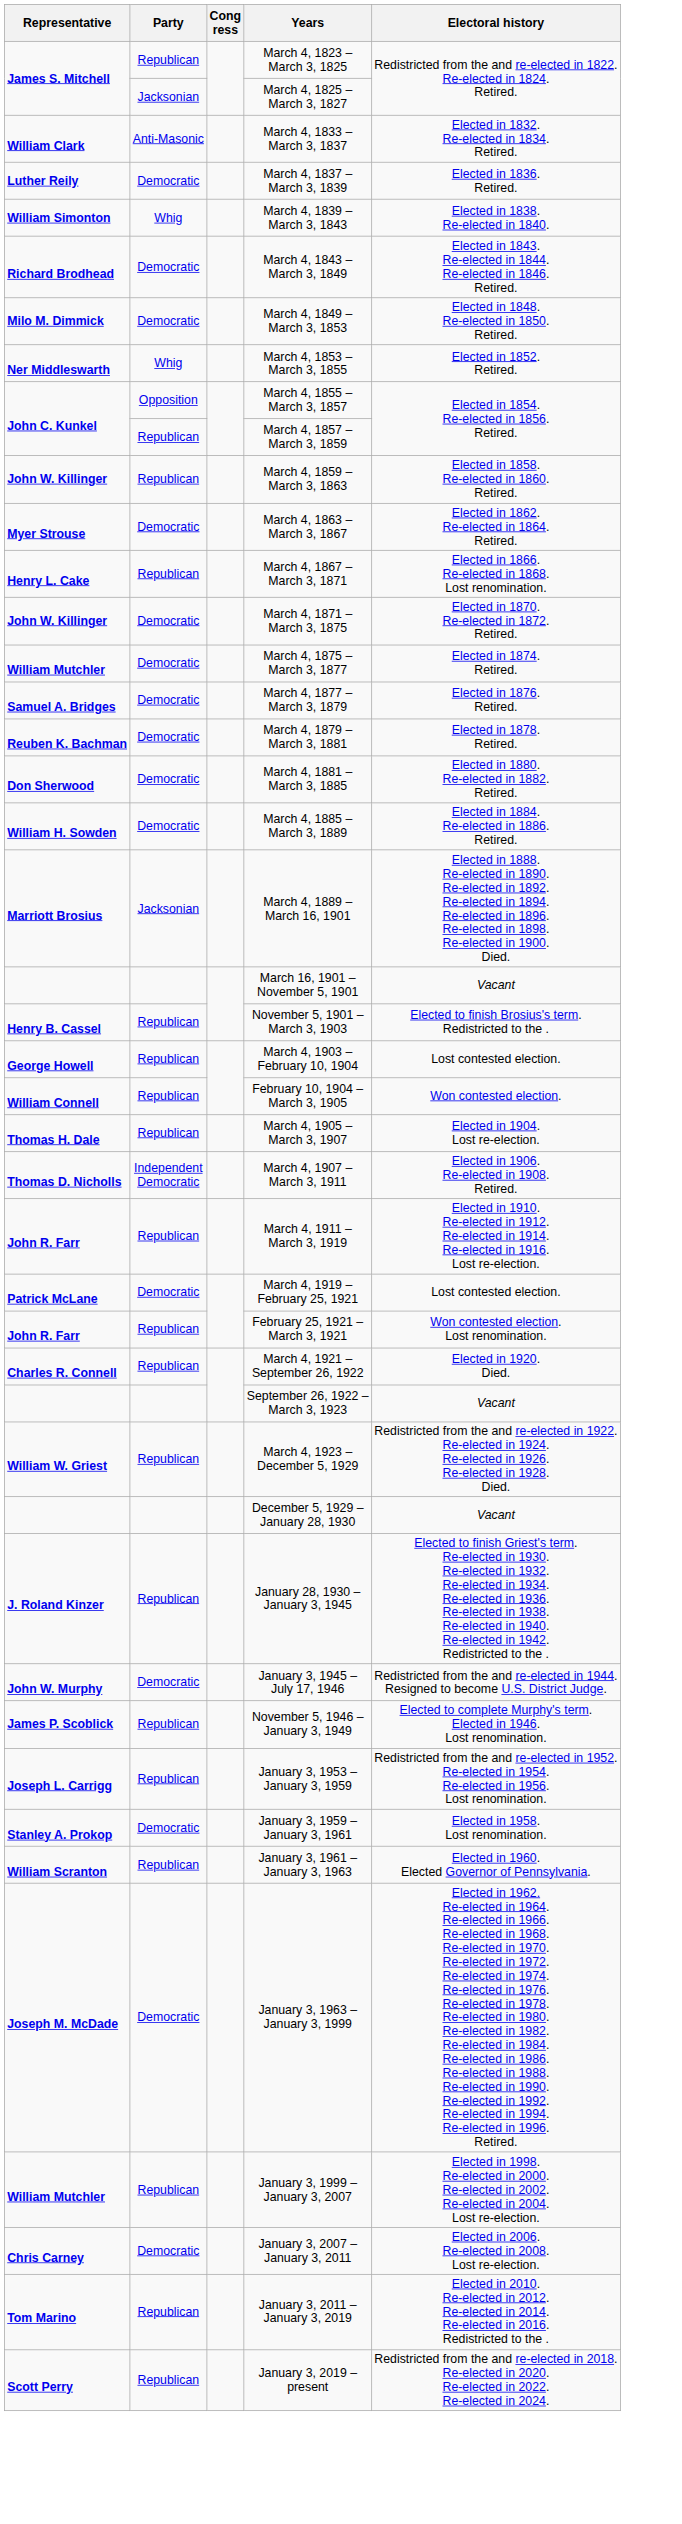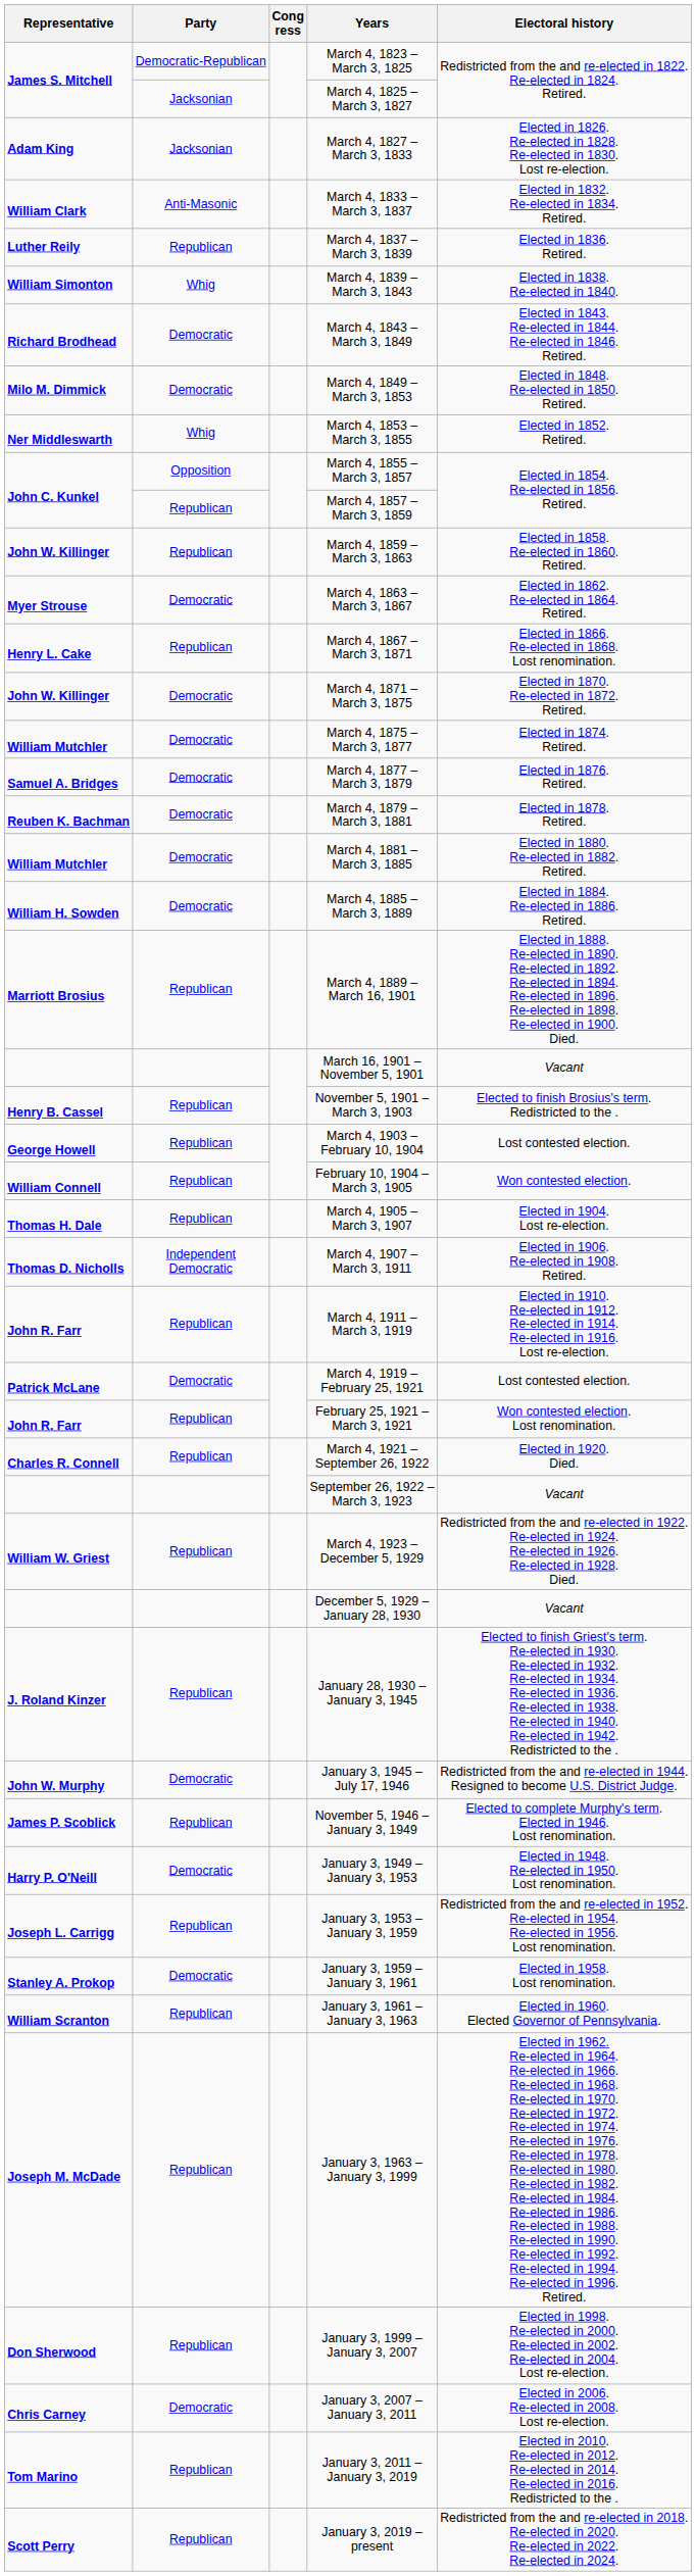 <table class=wikitable style="text-align:center">
 <tr style="height:3em">
 <th>Representative</th>
 <th>Party</th>
 <th>Cong<br>ress</th>
 <th>Years</th>
 <th>Electoral history</th>
 </tr>
 <tr style="height:3em">
 <td rowspan="2" align="left"><strong><a href='#'>James S. Mitchell</a></strong><br></td>
-<td><a href='#'>Republican</a></td>
+<td><a href='#'>Democratic-Republican</a></td>
 <td rowspan="2"></td>
 <td nowrap>March 4, 1823 –<br>March 3, 1825</td>
 <td rowspan=2>Redistricted from the  and <a href='#'>re-elected in 1822</a>.<br><a href='#'>Re-elected in 1824</a>.<br>Retired.</td>
 </tr>
 <tr style="height:3em">
 <td><a href='#'>Jacksonian</a></td>
 <td nowrap="">March 4, 1825 –<br>March 3, 1827</td>
+</tr>
+<tr style="height:3em">
+<td align="left"><strong><a href='#'>Adam King</a></strong><br></td>
+<td><a href='#'>Jacksonian</a></td>
+<td></td>
+<td nowrap>March 4, 1827 –<br>March 3, 1833</td>
+<td><a href='#'>Elected in 1826</a>.<br><a href='#'>Re-elected in 1828</a>.<br><a href='#'>Re-elected in 1830</a>.<br>Lost re-election.</td>
 </tr>
 <tr style="height:3em">
 <td align="left"><br><strong><a href='#'>William Clark</a></strong><br></td>
 <td><a href='#'>Anti-Masonic</a></td>
 <td></td>
 <td nowrap>March 4, 1833 –<br>March 3, 1837</td>
 <td><a href='#'>Elected in 1832</a>.<br><a href='#'>Re-elected in 1834</a>.<br>Retired.</td>
 </tr>
 <tr style="height:3em">
 <td align="left"><strong><a href='#'>Luther Reily</a></strong><br></td>
-<td><a href='#'>Democratic</a></td>
+<td><a href='#'>Republican</a></td>
 <td></td>
 <td nowrap>March 4, 1837 –<br>March 3, 1839</td>
 <td><a href='#'>Elected in 1836</a>.<br>Retired.</td>
 </tr>
 <tr style="height:3em">
 <td align="left"><strong><a href='#'>William Simonton</a></strong><br></td>
 <td><a href='#'>Whig</a></td>
 <td></td>
 <td nowrap>March 4, 1839 –<br>March 3, 1843</td>
 <td><a href='#'>Elected in 1838</a>.<br><a href='#'>Re-elected in 1840</a>.<br></td>
 </tr>
 <tr style="height:3em">
 <td align="left"><br><strong><a href='#'>Richard Brodhead</a></strong><br></td>
 <td><a href='#'>Democratic</a></td>
 <td></td>
 <td nowrap>March 4, 1843 –<br>March 3, 1849</td>
 <td><a href='#'>Elected in 1843</a>.<br><a href='#'>Re-elected in 1844</a>.<br><a href='#'>Re-elected in 1846</a>.<br>Retired.</td>
 </tr>
 <tr style="height:3em">
 <td align="left"><strong><a href='#'>Milo M. Dimmick</a></strong><br></td>
 <td><a href='#'>Democratic</a></td>
 <td></td>
 <td nowrap>March 4, 1849 –<br>March 3, 1853</td>
 <td><a href='#'>Elected in 1848</a>.<br><a href='#'>Re-elected in 1850</a>.<br>Retired.</td>
 </tr>
 <tr style="height:3em">
 <td align="left"><br><strong><a href='#'>Ner Middleswarth</a></strong><br></td>
 <td><a href='#'>Whig</a></td>
 <td></td>
 <td nowrap>March 4, 1853 –<br>March 3, 1855</td>
 <td><a href='#'>Elected in 1852</a>.<br>Retired.</td>
 </tr>
 <tr style="height:3em">
 <td rowspan="2" align="left"><br><strong><a href='#'>John C. Kunkel</a></strong><br></td>
 <td><a href='#'>Opposition</a></td>
 <td rowspan="2"></td>
 <td nowrap>March 4, 1855 –<br>March 3, 1857</td>
 <td rowspan=2><a href='#'>Elected in 1854</a>.<br><a href='#'>Re-elected in 1856</a>.<br>Retired.</td>
 </tr>
 <tr style="height:3em">
 <td><a href='#'>Republican</a></td>
 <td nowrap="">March 4, 1857 –<br>March 3, 1859</td>
 </tr>
 <tr style="height:3em">
 <td align="left"><strong><a href='#'>John W. Killinger</a></strong><br></td>
 <td><a href='#'>Republican</a></td>
 <td></td>
 <td nowrap>March 4, 1859 –<br>March 3, 1863</td>
 <td><a href='#'>Elected in 1858</a>.<br><a href='#'>Re-elected in 1860</a>.<br>Retired.</td>
 </tr>
 <tr style="height:3em">
 <td align="left"><br><strong><a href='#'>Myer Strouse</a></strong><br></td>
 <td><a href='#'>Democratic</a></td>
 <td></td>
 <td nowrap>March 4, 1863 –<br>March 3, 1867</td>
 <td><a href='#'>Elected in 1862</a>.<br><a href='#'>Re-elected in 1864</a>.<br>Retired.</td>
 </tr>
 <tr style="height:3em">
 <td align="left"><br><strong><a href='#'>Henry L. Cake</a></strong><br></td>
 <td><a href='#'>Republican</a></td>
 <td></td>
 <td nowrap>March 4, 1867 –<br>March 3, 1871</td>
 <td><a href='#'>Elected in 1866</a>.<br><a href='#'>Re-elected in 1868</a>.<br>Lost renomination.</td>
 </tr>
 <tr style="height:3em">
 <td align="left"><strong><a href='#'>John W. Killinger</a></strong><br></td>
 <td><a href='#'>Democratic</a></td>
 <td></td>
 <td nowrap>March 4, 1871 –<br>March 3, 1875</td>
 <td><a href='#'>Elected in 1870</a>.<br><a href='#'>Re-elected in 1872</a>.<br>Retired.</td>
 </tr>
 <tr style="height:3em">
 <td align="left"><br><strong><a href='#'>William Mutchler</a></strong><br></td>
 <td><a href='#'>Democratic</a></td>
 <td></td>
 <td nowrap>March 4, 1875 –<br>March 3, 1877</td>
 <td><a href='#'>Elected in 1874</a>.<br>Retired.</td>
 </tr>
 <tr style="height:3em">
 <td align="left"><br><strong><a href='#'>Samuel A. Bridges</a></strong><br></td>
 <td><a href='#'>Democratic</a></td>
 <td></td>
 <td nowrap>March 4, 1877 –<br>March 3, 1879</td>
 <td><a href='#'>Elected in 1876</a>.<br>Retired.</td>
 </tr>
 <tr style="height:3em">
 <td align="left"><br><strong><a href='#'>Reuben K. Bachman</a></strong><br></td>
 <td><a href='#'>Democratic</a></td>
 <td></td>
 <td nowrap>March 4, 1879 –<br>March 3, 1881</td>
 <td><a href='#'>Elected in 1878</a>.<br>Retired.</td>
 </tr>
 <tr style="height:3em">
-<td align="left"><br><strong><a href='#'>Don Sherwood</a></strong><br></td>
+<td align="left"><br><strong><a href='#'>William Mutchler</a></strong><br></td>
 <td><a href='#'>Democratic</a></td>
 <td></td>
 <td nowrap>March 4, 1881 –<br>March 3, 1885</td>
 <td><a href='#'>Elected in 1880</a>.<br><a href='#'>Re-elected in 1882</a>.<br>Retired.</td>
 </tr>
 <tr style="height:3em">
 <td align="left"><br><strong><a href='#'>William H. Sowden</a></strong><br></td>
 <td><a href='#'>Democratic</a></td>
 <td></td>
 <td nowrap>March 4, 1885 –<br>March 3, 1889</td>
 <td><a href='#'>Elected in 1884</a>.<br><a href='#'>Re-elected in 1886</a>.<br>Retired.</td>
 </tr>
 <tr style="height:3em">
 <td align="left"><br><strong><a href='#'>Marriott Brosius</a></strong><br></td>
-<td><a href='#'>Jacksonian</a></td>
+<td><a href='#'>Republican</a></td>
 <td></td>
 <td nowrap>March 4, 1889 –<br>March 16, 1901</td>
 <td><a href='#'>Elected in 1888</a>.<br><a href='#'>Re-elected in 1890</a>.<br><a href='#'>Re-elected in 1892</a>.<br><a href='#'>Re-elected in 1894</a>.<br><a href='#'>Re-elected in 1896</a>.<br><a href='#'>Re-elected in 1898</a>.<br><a href='#'>Re-elected in 1900</a>.<br>Died.</td>
 </tr>
 <tr style="height:3em">
 <td></td>
 <td></td>
 <td rowspan="2"></td>
 <td nowrap>March 16, 1901 –<br>November 5, 1901</td>
 <td><em>Vacant</em></td>
 </tr>
 <tr style="height:3em">
 <td align="left"><br><strong><a href='#'>Henry B. Cassel</a></strong><br></td>
 <td><a href='#'>Republican</a></td>
 <td nowrap="">November 5, 1901 –<br>March 3, 1903</td>
 <td><a href='#'>Elected to finish Brosius's term</a>.<br>Redistricted to the .</td>
 </tr>
 <tr style="height:3em">
 <td align="left"><br><strong><a href='#'>George Howell</a></strong><br></td>
 <td><a href='#'>Republican</a></td>
 <td rowspan="2"></td>
 <td nowrap>March 4, 1903 –<br>February 10, 1904</td>
 <td>Lost contested election.</td>
 </tr>
 <tr style="height:3em">
 <td align="left"><br><strong><a href='#'>William Connell</a></strong><br></td>
 <td><a href='#'>Republican</a></td>
 <td nowrap="">February 10, 1904 –<br>March 3, 1905</td>
 <td><a href='#'>Won contested election</a>.<br></td>
 </tr>
 <tr style="height:3em">
 <td align="left"><br><strong><a href='#'>Thomas H. Dale</a></strong><br></td>
 <td><a href='#'>Republican</a></td>
 <td></td>
 <td nowrap>March 4, 1905 –<br>March 3, 1907</td>
 <td><a href='#'>Elected in 1904</a>.<br>Lost re-election.</td>
 </tr>
 <tr style="height:3em">
 <td align="left"><br><strong><a href='#'>Thomas D. Nicholls</a></strong><br></td>
 <td><a href='#'>Independent<br>Democratic</a></td>
 <td></td>
 <td nowrap>March 4, 1907 –<br>March 3, 1911</td>
 <td><a href='#'>Elected in 1906</a>.<br><a href='#'>Re-elected in 1908</a>.<br>Retired.</td>
 </tr>
 <tr style="height:3em">
 <td align="left"><br><strong><a href='#'>John R. Farr</a></strong><br></td>
 <td><a href='#'>Republican</a></td>
 <td></td>
 <td nowrap>March 4, 1911 –<br>March 3, 1919</td>
 <td><a href='#'>Elected in 1910</a>.<br><a href='#'>Re-elected in 1912</a>.<br><a href='#'>Re-elected in 1914</a>.<br><a href='#'>Re-elected in 1916</a>.<br>Lost re-election.</td>
 </tr>
 <tr style="height:3em">
 <td align="left"><br><strong><a href='#'>Patrick McLane</a></strong><br></td>
 <td><a href='#'>Democratic</a></td>
 <td rowspan="2"></td>
 <td nowrap>March 4, 1919 –<br>February 25, 1921</td>
 <td>Lost contested election.</td>
 </tr>
 <tr style="height:3em">
 <td align="left"><br><strong><a href='#'>John R. Farr</a></strong><br></td>
 <td><a href='#'>Republican</a></td>
 <td nowrap="">February 25, 1921 –<br>March 3, 1921</td>
 <td><a href='#'>Won contested election</a>.<br>Lost renomination.</td>
 </tr>
 <tr style="height:3em">
 <td align="left"><br><strong><a href='#'>Charles R. Connell</a></strong><br></td>
 <td><a href='#'>Republican</a></td>
 <td rowspan="2"></td>
 <td nowrap>March 4, 1921 –<br>September 26, 1922</td>
 <td><a href='#'>Elected in 1920</a>.<br>Died.</td>
 </tr>
 <tr style="height:3em">
 <td></td>
 <td></td>
 <td nowrap="">September 26, 1922 –<br>March 3, 1923</td>
 <td><em>Vacant</em></td>
 </tr>
 <tr style="height:3em">
 <td align="left"><br><strong><a href='#'>William W. Griest</a></strong><br></td>
 <td><a href='#'>Republican</a></td>
 <td></td>
 <td nowrap>March 4, 1923 –<br>December 5, 1929</td>
 <td>Redistricted from the  and <a href='#'>re-elected in 1922</a>.<br><a href='#'>Re-elected in 1924</a>.<br><a href='#'>Re-elected in 1926</a>.<br><a href='#'>Re-elected in 1928</a>.<br>Died.</td>
 </tr>
 <tr style="height:3em">
 <td></td>
 <td></td>
 <td></td>
 <td nowrap>December 5, 1929 –<br>January 28, 1930</td>
 <td><em>Vacant</em></td>
 </tr>
 <tr style="height:3em">
 <td align="left"><br><strong><a href='#'>J. Roland Kinzer</a></strong><br></td>
 <td><a href='#'>Republican</a></td>
 <td></td>
 <td nowrap>January 28, 1930 –<br>January 3, 1945</td>
 <td><a href='#'>Elected to finish Griest's term</a>.<br><a href='#'>Re-elected in 1930</a>.<br><a href='#'>Re-elected in 1932</a>.<br><a href='#'>Re-elected in 1934</a>.<br><a href='#'>Re-elected in 1936</a>.<br><a href='#'>Re-elected in 1938</a>.<br><a href='#'>Re-elected in 1940</a>.<br><a href='#'>Re-elected in 1942</a>.<br>Redistricted to the .</td>
 </tr>
 <tr style="height:3em">
 <td align="left"><br><strong><a href='#'>John W. Murphy</a></strong><br></td>
 <td><a href='#'>Democratic</a></td>
 <td></td>
 <td nowrap>January 3, 1945 –<br>July 17, 1946</td>
 <td>Redistricted from the  and <a href='#'>re-elected in 1944</a>.<br>Resigned to become <a href='#'>U.S. District Judge</a>.</td>
 </tr>
 <tr style="height:3em">
 <td align="left"><strong><a href='#'>James P. Scoblick</a></strong><br></td>
 <td><a href='#'>Republican</a></td>
 <td></td>
 <td nowrap>November 5, 1946 –<br>January 3, 1949</td>
 <td><a href='#'>Elected to complete Murphy's term</a>.<br><a href='#'>Elected in 1946</a>.<br>Lost renomination.</td>
 </tr>
 <tr style="height:3em">
+<td align="left"><br><strong><a href='#'>Harry P. O'Neill</a></strong><br></td>
+<td><a href='#'>Democratic</a></td>
+<td></td>
+<td nowrap>January 3, 1949 –<br>January 3, 1953</td>
+<td><a href='#'>Elected in 1948</a>.<br><a href='#'>Re-elected in 1950</a>.<br>Lost renomination.</td>
+</tr>
+<tr style="height:3em">
 <td align="left"><br><strong><a href='#'>Joseph L. Carrigg</a></strong><br></td>
 <td><a href='#'>Republican</a></td>
 <td></td>
 <td nowrap>January 3, 1953 –<br>January 3, 1959</td>
 <td>Redistricted from the  and <a href='#'>re-elected in 1952</a>.<br><a href='#'>Re-elected in 1954</a>.<br><a href='#'>Re-elected in 1956</a>.<br>Lost renomination.</td>
 </tr>
 <tr style="height:3em">
 <td align="left"><br><strong><a href='#'>Stanley A. Prokop</a></strong><br></td>
 <td><a href='#'>Democratic</a></td>
 <td></td>
 <td nowrap>January 3, 1959 –<br>January 3, 1961</td>
 <td><a href='#'>Elected in 1958</a>.<br>Lost renomination.</td>
 </tr>
 <tr style="height:3em">
 <td align="left"><br><strong><a href='#'>William Scranton</a></strong><br></td>
 <td><a href='#'>Republican</a></td>
 <td></td>
 <td nowrap>January 3, 1961 –<br>January 3, 1963</td>
 <td><a href='#'>Elected in 1960</a>.<br>Elected <a href='#'>Governor of Pennsylvania</a>.</td>
 </tr>
 <tr style="height:3em">
 <td align="left"><br><strong><a href='#'>Joseph M. McDade</a></strong><br></td>
-<td><a href='#'>Democratic</a></td>
+<td><a href='#'>Republican</a></td>
 <td></td>
 <td nowrap>January 3, 1963 –<br>January 3, 1999</td>
 <td><a href='#'>Elected in 1962.</a><br><a href='#'>Re-elected in 1964</a>.<br><a href='#'>Re-elected in 1966</a>.<br><a href='#'>Re-elected in 1968</a>.<br><a href='#'>Re-elected in 1970</a>.<br><a href='#'>Re-elected in 1972</a>.<br><a href='#'>Re-elected in 1974</a>.<br><a href='#'>Re-elected in 1976</a>.<br><a href='#'>Re-elected in 1978</a>.<br><a href='#'>Re-elected in 1980</a>.<br><a href='#'>Re-elected in 1982</a>.<br><a href='#'>Re-elected in 1984</a>.<br><a href='#'>Re-elected in 1986</a>.<br><a href='#'>Re-elected in 1988</a>.<br><a href='#'>Re-elected in 1990</a>.<br><a href='#'>Re-elected in 1992</a>.<br><a href='#'>Re-elected in 1994</a>.<br><a href='#'>Re-elected in 1996</a>.<br>Retired.</td>
 </tr>
 <tr style="height:3em">
-<td align="left"><br><strong><a href='#'>William Mutchler</a></strong><br></td>
+<td align="left"><br><strong><a href='#'>Don Sherwood</a></strong><br></td>
 <td><a href='#'>Republican</a></td>
 <td></td>
 <td nowrap>January 3, 1999 –<br>January 3, 2007</td>
 <td><a href='#'>Elected in 1998</a>.<br><a href='#'>Re-elected in 2000</a>.<br><a href='#'>Re-elected in 2002</a>.<br><a href='#'>Re-elected in 2004</a>.<br>Lost re-election.</td>
 </tr>
 <tr style="height:3em">
 <td align="left"><br><strong><a href='#'>Chris Carney</a></strong><br></td>
 <td><a href='#'>Democratic</a></td>
 <td></td>
 <td nowrap>January 3, 2007 –<br>January 3, 2011</td>
 <td><a href='#'>Elected in 2006</a>.<br><a href='#'>Re-elected in 2008</a>.<br>Lost re-election.</td>
 </tr>
 <tr style="height:3em">
 <td align="left"><br><strong><a href='#'>Tom Marino</a></strong><br></td>
 <td><a href='#'>Republican</a></td>
 <td></td>
 <td nowrap>January 3, 2011 –<br>January 3, 2019</td>
 <td><a href='#'>Elected in 2010</a>.<br><a href='#'>Re-elected in 2012</a>.<br><a href='#'>Re-elected in 2014</a>.<br><a href='#'>Re-elected in 2016</a>.<br>Redistricted to the .</td>
 </tr>
 <tr style="height:3em">
 <td align="left"><br><strong><a href='#'>Scott Perry</a></strong><br></td>
 <td><a href='#'>Republican</a></td>
 <td></td>
 <td nowrap>January 3, 2019 –<br>present</td>
 <td nowrap>Redistricted from the  and <a href='#'>re-elected in 2018</a>.<br><a href='#'>Re-elected in 2020</a>.<br><a href='#'>Re-elected in 2022</a>.<br><a href='#'>Re-elected in 2024</a>.</td>
 </tr>
 </table>
